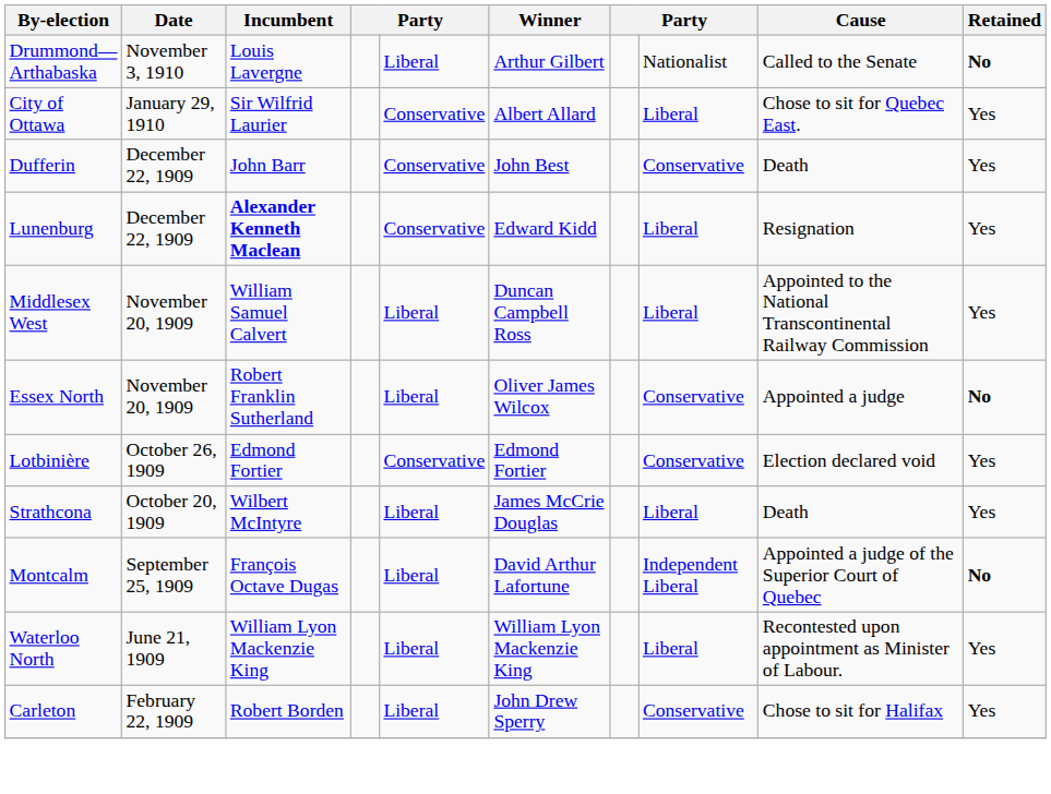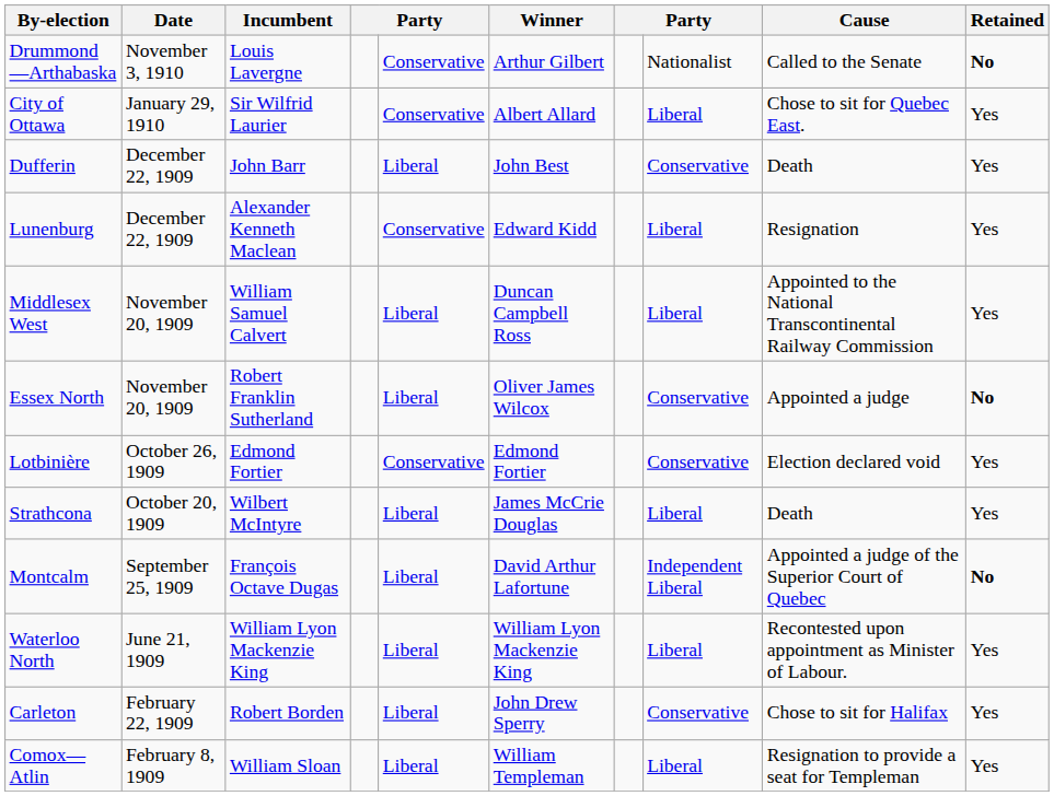 <table class="wikitable">
 <tr>
 <th>By-election</th>
 <th>Date</th>
 <th>Incumbent</th>
 <th colspan=2>Party</th>
 <th>Winner</th>
 <th colspan=2>Party</th>
 <th>Cause</th>
 <th>Retained</th>
 </tr>
 <tr>
 <td><a href='#'>Drummond—Arthabaska</a></td>
 <td>November 3, 1910</td>
 <td><a href='#'>Louis Lavergne</a></td>
 <td>    </td>
-<td><a href='#'>Liberal</a></td>
+<td><a href='#'>Conservative</a></td>
 <td><a href='#'>Arthur Gilbert</a></td>
 <td>    </td>
 <td>Nationalist</td>
 <td>Called to the Senate</td>
 <td><strong>No</strong></td>
 </tr>
 <tr>
 <td><a href='#'>City of Ottawa</a></td>
 <td>January 29, 1910</td>
 <td><a href='#'>Sir Wilfrid Laurier</a></td>
 <td>    </td>
 <td><a href='#'>Conservative</a></td>
 <td><a href='#'>Albert Allard</a></td>
 <td>    </td>
 <td><a href='#'>Liberal</a></td>
 <td>Chose to sit for <a href='#'>Quebec East</a>.</td>
 <td>Yes</td>
 </tr>
 <tr>
 <td><a href='#'>Dufferin</a></td>
 <td>December 22, 1909</td>
 <td><a href='#'>John Barr</a></td>
 <td>    </td>
-<td><a href='#'>Conservative</a></td>
+<td><a href='#'>Liberal</a></td>
 <td><a href='#'>John Best</a></td>
 <td>    </td>
 <td><a href='#'>Conservative</a></td>
 <td>Death</td>
 <td>Yes</td>
 </tr>
 <tr>
 <td><a href='#'>Lunenburg</a></td>
 <td>December 22, 1909</td>
-<td><strong><a href='#'>Alexander Kenneth Maclean</a></strong></td>
+<td><a href='#'>Alexander Kenneth Maclean</a></td>
 <td>    </td>
 <td><a href='#'>Conservative</a></td>
 <td><a href='#'>Edward Kidd</a></td>
 <td>    </td>
 <td><a href='#'>Liberal</a></td>
 <td>Resignation</td>
 <td>Yes</td>
 </tr>
 <tr>
 <td><a href='#'>Middlesex West</a></td>
 <td>November 20, 1909</td>
 <td><a href='#'>William Samuel Calvert</a></td>
 <td>    </td>
 <td><a href='#'>Liberal</a></td>
 <td><a href='#'>Duncan Campbell Ross</a></td>
 <td>    </td>
 <td><a href='#'>Liberal</a></td>
 <td>Appointed to the National Transcontinental Railway Commission</td>
 <td>Yes</td>
 </tr>
 <tr>
 <td><a href='#'>Essex North</a></td>
 <td>November 20, 1909</td>
 <td><a href='#'>Robert Franklin Sutherland</a></td>
 <td>    </td>
 <td><a href='#'>Liberal</a></td>
 <td><a href='#'>Oliver James Wilcox</a></td>
 <td>    </td>
 <td><a href='#'>Conservative</a></td>
 <td>Appointed a judge</td>
 <td><strong>No</strong></td>
 </tr>
 <tr>
 <td><a href='#'>Lotbinière</a></td>
 <td>October 26, 1909</td>
 <td><a href='#'>Edmond Fortier</a></td>
 <td>    </td>
 <td><a href='#'>Conservative</a></td>
 <td><a href='#'>Edmond Fortier</a></td>
 <td>    </td>
 <td><a href='#'>Conservative</a></td>
 <td>Election declared void</td>
 <td>Yes</td>
 </tr>
 <tr>
 <td><a href='#'>Strathcona</a></td>
 <td>October 20, 1909</td>
 <td><a href='#'>Wilbert McIntyre</a></td>
 <td>    </td>
 <td><a href='#'>Liberal</a></td>
 <td><a href='#'>James McCrie Douglas</a></td>
 <td>    </td>
 <td><a href='#'>Liberal</a></td>
 <td>Death</td>
 <td>Yes</td>
 </tr>
 <tr>
 <td><a href='#'>Montcalm</a></td>
 <td>September 25, 1909</td>
 <td><a href='#'>François Octave Dugas</a></td>
 <td>    </td>
 <td><a href='#'>Liberal</a></td>
 <td><a href='#'>David Arthur Lafortune</a></td>
 <td>    </td>
 <td><a href='#'>Independent Liberal</a></td>
 <td>Appointed a judge of the Superior Court of <a href='#'>Quebec</a></td>
 <td><strong>No</strong></td>
 </tr>
 <tr>
 <td><a href='#'>Waterloo North</a></td>
 <td>June 21, 1909</td>
 <td><a href='#'>William Lyon Mackenzie King</a></td>
 <td>    </td>
 <td><a href='#'>Liberal</a></td>
 <td><a href='#'>William Lyon Mackenzie King</a></td>
 <td>    </td>
 <td><a href='#'>Liberal</a></td>
 <td>Recontested upon appointment as Minister of Labour.</td>
 <td>Yes</td>
 </tr>
 <tr>
 <td><a href='#'>Carleton</a></td>
 <td>February 22, 1909</td>
 <td><a href='#'>Robert Borden</a></td>
 <td>    </td>
 <td><a href='#'>Liberal</a></td>
 <td><a href='#'>John Drew Sperry</a></td>
 <td>    </td>
 <td><a href='#'>Conservative</a></td>
 <td>Chose to sit for <a href='#'>Halifax</a></td>
 <td>Yes</td>
 </tr>
 <tr>
+<td><a href='#'>Comox—Atlin</a></td>
+<td>February 8, 1909</td>
+<td><a href='#'>William Sloan</a></td>
+<td>    </td>
+<td><a href='#'>Liberal</a></td>
+<td><a href='#'>William Templeman</a></td>
+<td>    </td>
+<td><a href='#'>Liberal</a></td>
+<td>Resignation to provide a seat for Templeman</td>
+<td>Yes</td>
+</tr>
+<tr>
 </tr>
 </table>
